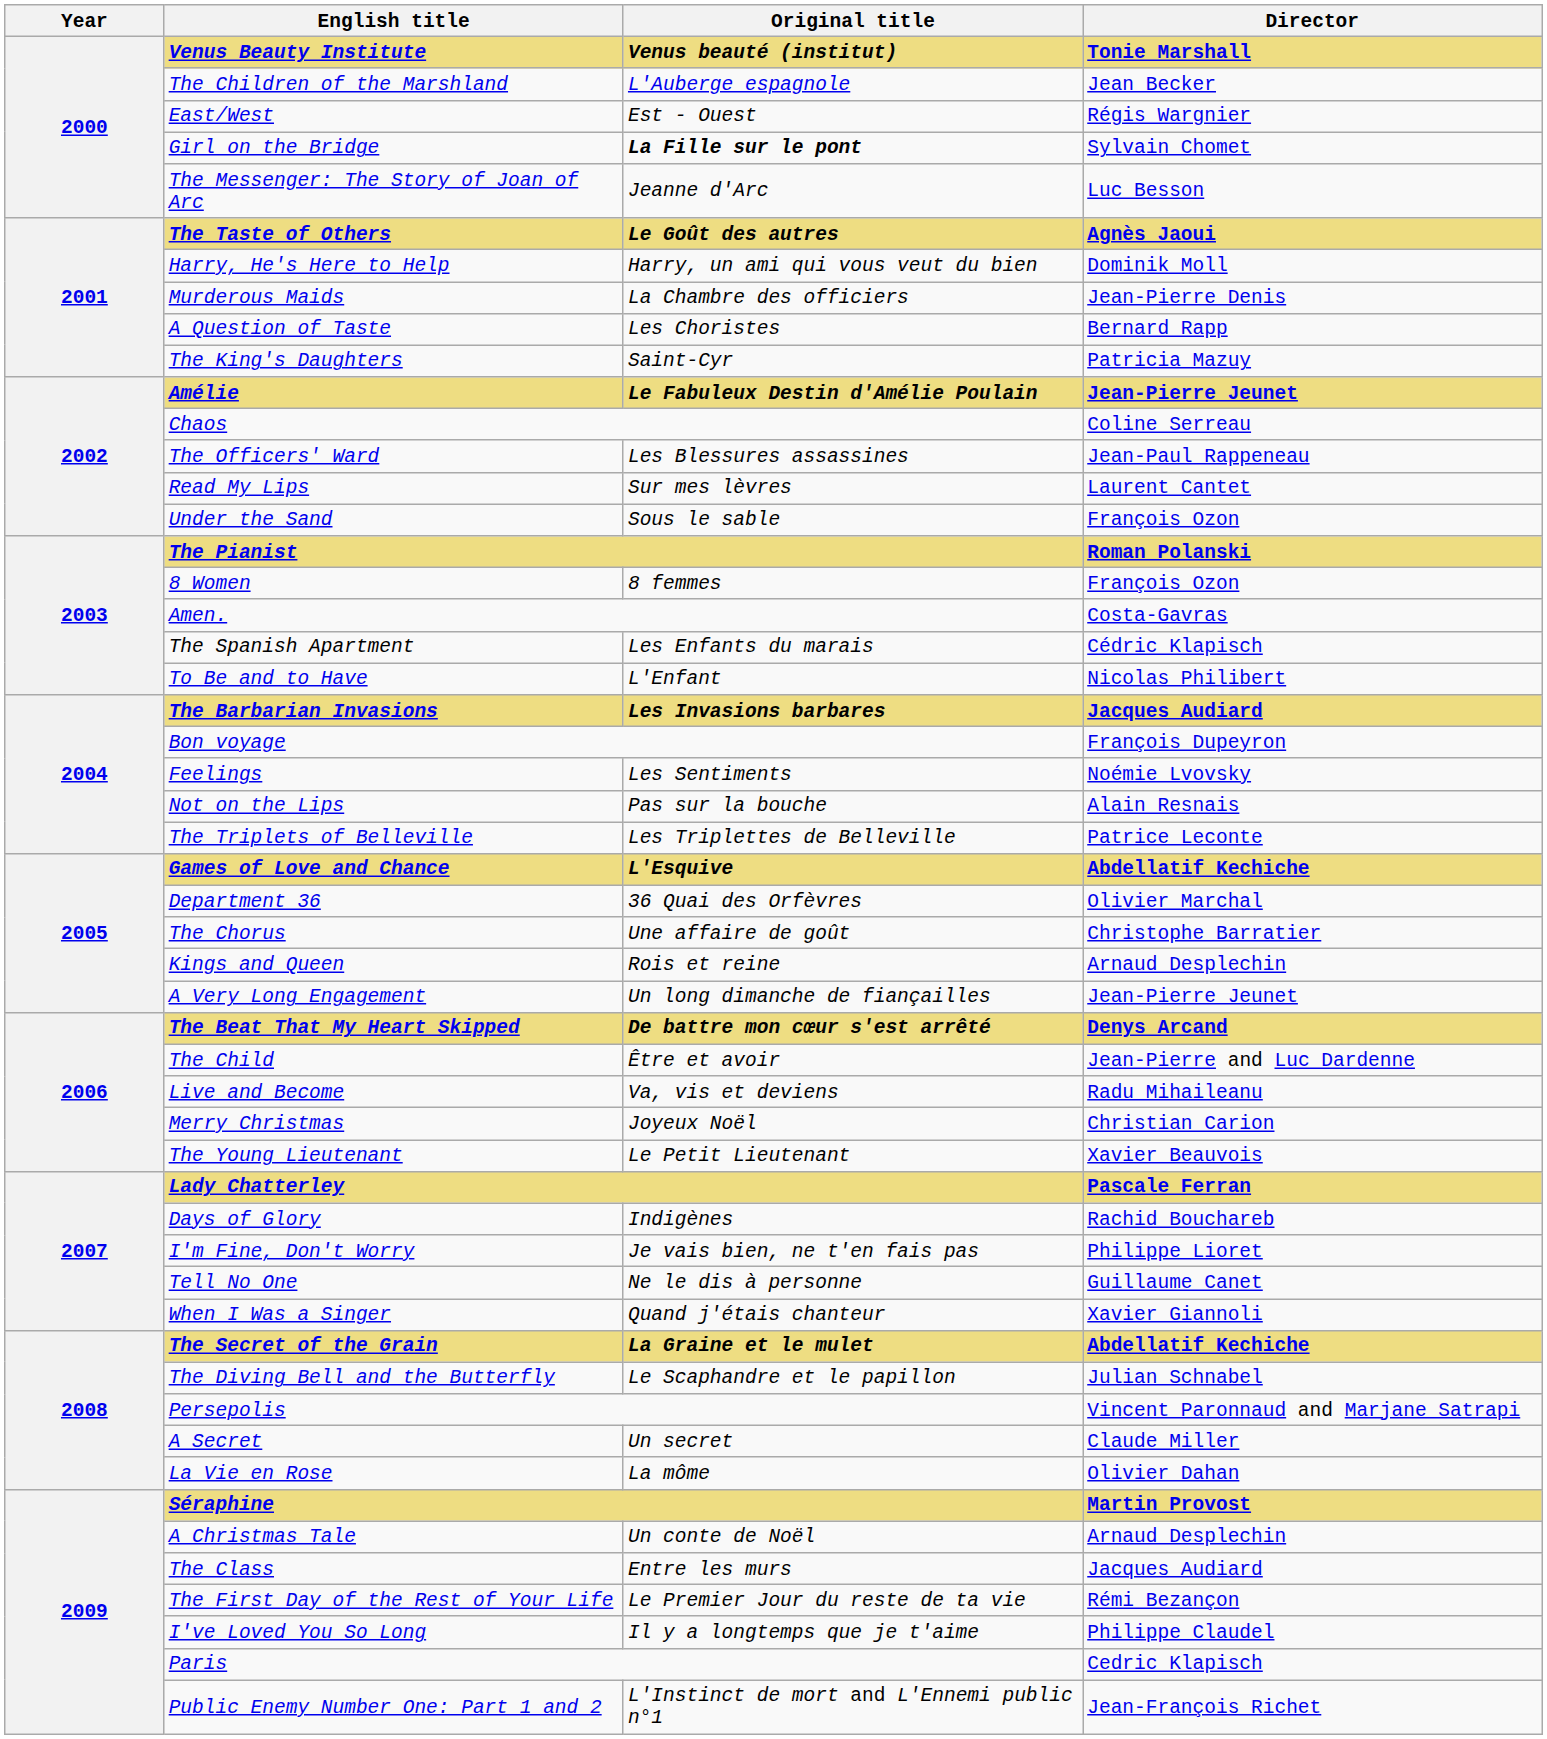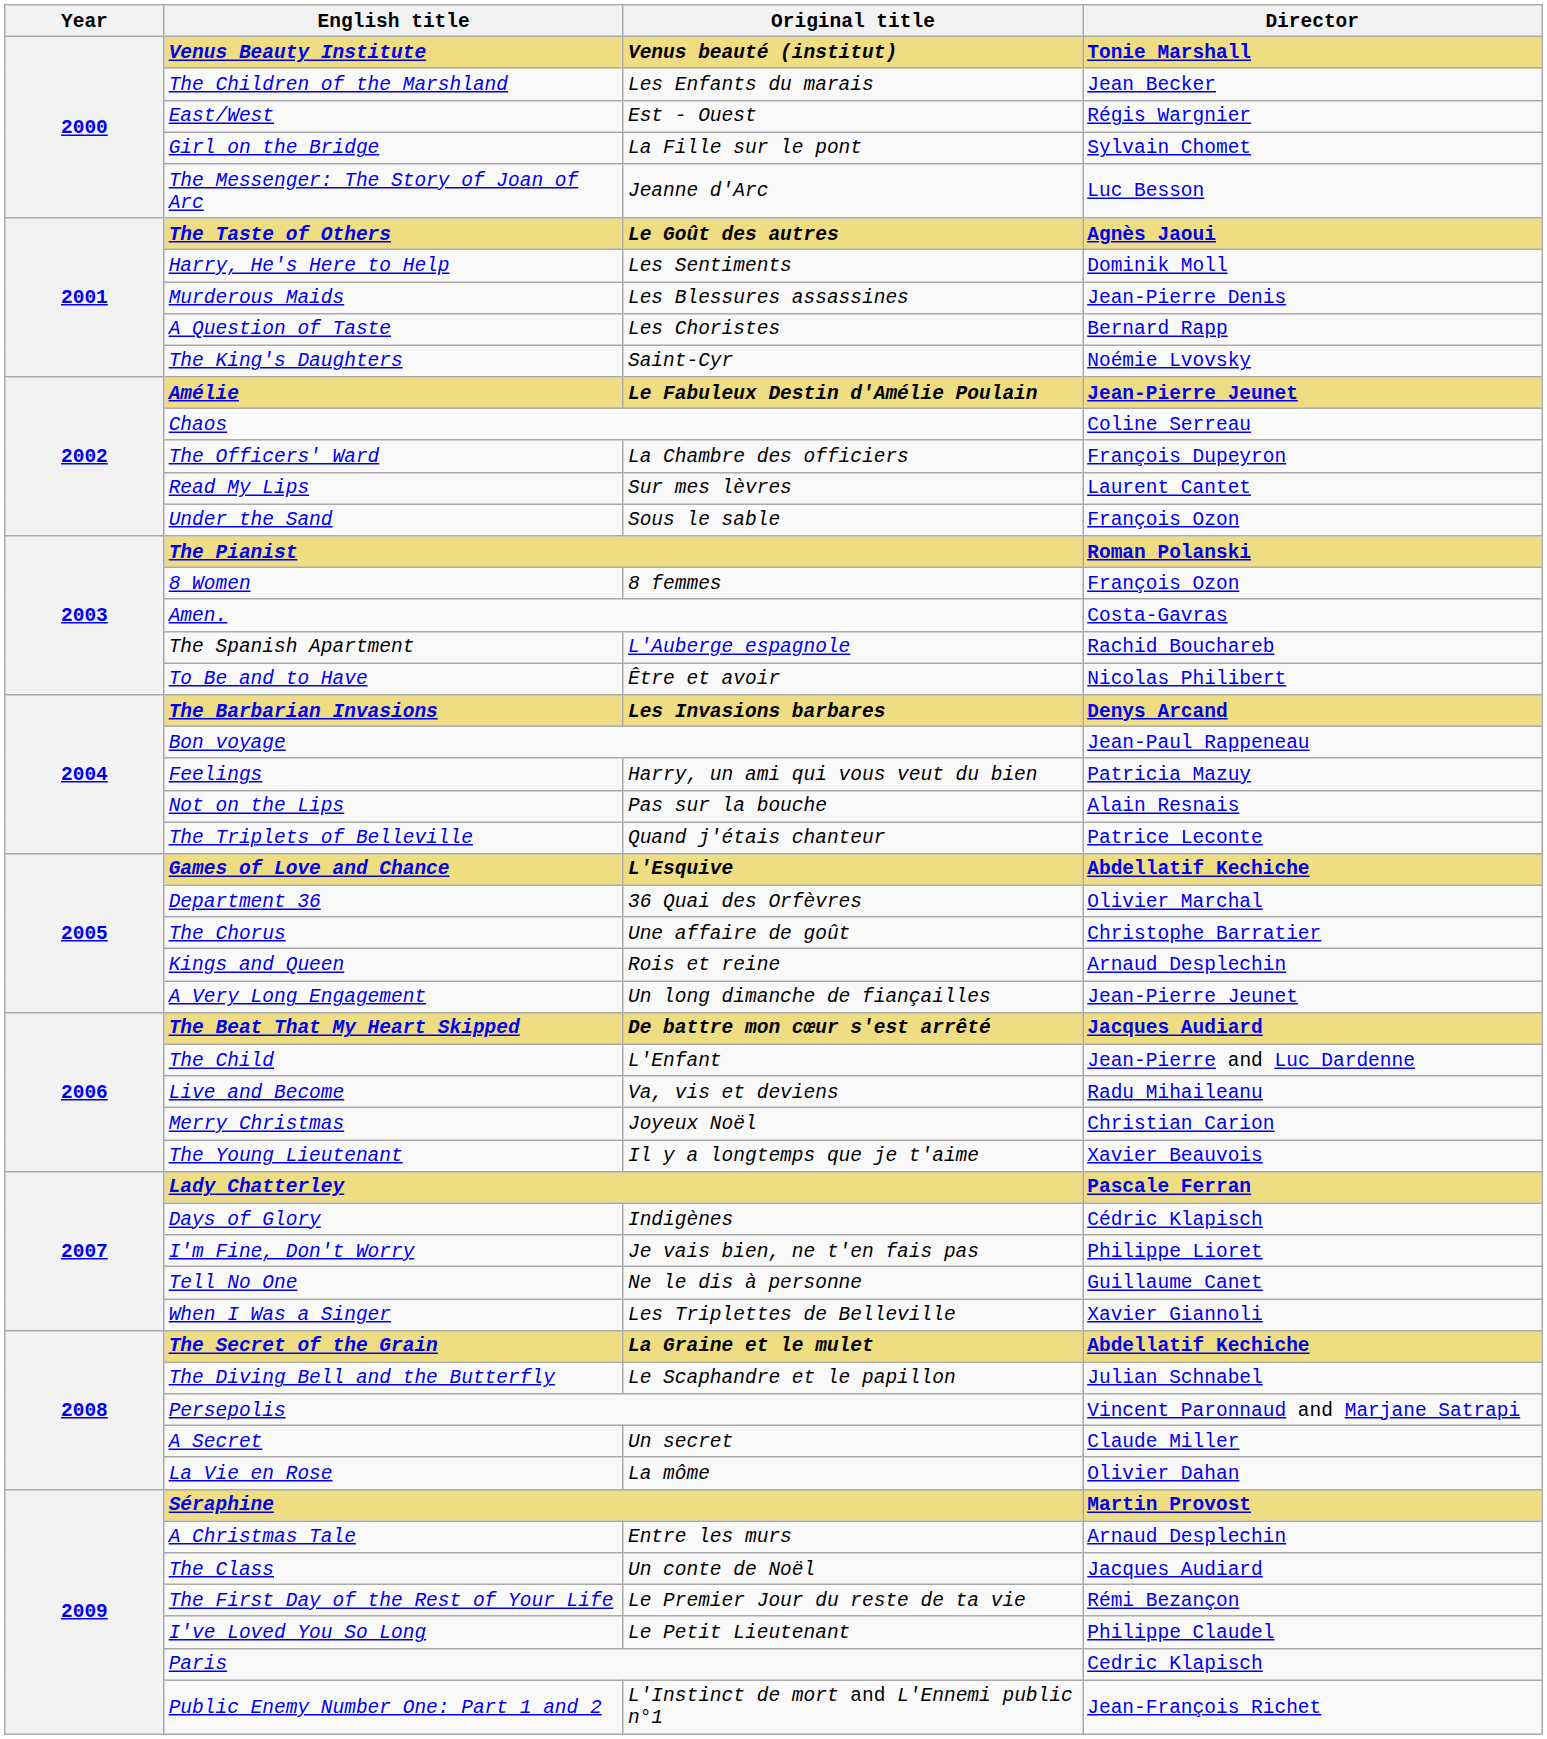 <table class="wikitable">
 <tr>
 <th width="100">Year</th>
 <th width="300">English title</th>
 <th width="300">Original title</th>
 <th width="300">Director</th>
 </tr>
 <tr>
 <th rowspan="5" style="text-align:center;"><a href='#'>2000</a></th>
 <td style="background:#eedd82;"><strong><em><a href='#'>Venus Beauty Institute</a></em></strong></td>
 <td style="background:#eedd82;"><strong><em>Venus beauté (institut)</em></strong></td>
 <td style="background:#eedd82;"><strong><a href='#'>Tonie Marshall</a></strong></td>
 </tr>
 <tr>
 <td><em><a href='#'>The Children of the Marshland</a></em></td>
-<td><em><a href='#'>L'Auberge espagnole</a></em></td>
+<td><em>Les Enfants du marais</em></td>
 <td><a href='#'>Jean Becker</a></td>
 </tr>
 <tr>
 <td><em><a href='#'>East/West</a></em></td>
 <td><em>Est - Ouest</em></td>
 <td><a href='#'>Régis Wargnier</a></td>
 </tr>
 <tr>
 <td><em><a href='#'>Girl on the Bridge</a></em></td>
-<td><strong><em>La Fille sur le pont</em></strong></td>
+<td><em>La Fille sur le pont</em></td>
 <td><a href='#'>Sylvain Chomet</a></td>
 </tr>
 <tr>
 <td><em><a href='#'>The Messenger: The Story of Joan of Arc</a></em></td>
 <td><em>Jeanne d'Arc</em></td>
 <td><a href='#'>Luc Besson</a></td>
 </tr>
 <tr>
 <th rowspan="5" style="text-align:center;"><a href='#'>2001</a></th>
 <td style="background:#eedd82;"><strong><em><a href='#'>The Taste of Others</a></em></strong></td>
 <td style="background:#eedd82;"><strong><em>Le Goût des autres</em></strong></td>
 <td style="background:#eedd82;"><strong><a href='#'>Agnès Jaoui</a></strong></td>
 </tr>
 <tr>
 <td><em><a href='#'>Harry, He's Here to Help</a></em></td>
-<td><em>Harry, un ami qui vous veut du bien</em></td>
+<td><em>Les Sentiments</em></td>
 <td><a href='#'>Dominik Moll</a></td>
 </tr>
 <tr>
 <td><em><a href='#'>Murderous Maids</a></em></td>
-<td><em>La Chambre des officiers</em></td>
+<td><em>Les Blessures assassines</em></td>
 <td><a href='#'>Jean-Pierre Denis</a></td>
 </tr>
 <tr>
 <td><em><a href='#'>A Question of Taste</a></em></td>
 <td><em>Les Choristes</em></td>
 <td><a href='#'>Bernard Rapp</a></td>
 </tr>
 <tr>
 <td><em><a href='#'>The King's Daughters</a></em></td>
 <td><em>Saint-Cyr</em></td>
-<td><a href='#'>Patricia Mazuy</a></td>
+<td><a href='#'>Noémie Lvovsky</a></td>
 </tr>
 <tr>
 <th rowspan="5" style="text-align:center;"><a href='#'>2002</a></th>
 <td style="background:#eedd82;"><strong><em><a href='#'>Amélie</a></em></strong></td>
 <td style="background:#eedd82;"><strong><em>Le Fabuleux Destin d'Amélie Poulain</em></strong></td>
 <td style="background:#eedd82;"><strong><a href='#'>Jean-Pierre Jeunet</a></strong></td>
 </tr>
 <tr>
 <td colspan="2"><em><a href='#'>Chaos</a></em></td>
 <td><a href='#'>Coline Serreau</a></td>
 </tr>
 <tr>
 <td><em><a href='#'>The Officers' Ward</a></em></td>
-<td><em>Les Blessures assassines</em></td>
-<td><a href='#'>Jean-Paul Rappeneau</a></td>
+<td><em>La Chambre des officiers</em></td>
+<td><a href='#'>François Dupeyron</a></td>
 </tr>
 <tr>
 <td><em><a href='#'>Read My Lips</a></em></td>
 <td><em>Sur mes lèvres</em></td>
 <td><a href='#'>Laurent Cantet</a></td>
 </tr>
 <tr>
 <td><em><a href='#'>Under the Sand</a></em></td>
 <td><em>Sous le sable</em></td>
 <td><a href='#'>François Ozon</a></td>
 </tr>
 <tr>
 <th rowspan="5" style="text-align:center;"><a href='#'>2003</a></th>
 <td colspan="2" style="background:#eedd82;"><strong><em><a href='#'>The Pianist</a></em></strong></td>
 <td style="background:#eedd82;"><strong><a href='#'>Roman Polanski</a></strong></td>
 </tr>
 <tr>
 <td><em><a href='#'>8 Women</a></em></td>
 <td><em>8 femmes</em></td>
 <td><a href='#'>François Ozon</a></td>
 </tr>
 <tr>
 <td colspan="2"><em><a href='#'>Amen.</a></em></td>
 <td><a href='#'>Costa-Gavras</a></td>
 </tr>
 <tr>
 <td><em>The Spanish Apartment</em></td>
-<td><em>Les Enfants du marais</em></td>
-<td><a href='#'>Cédric Klapisch</a></td>
+<td><em><a href='#'>L'Auberge espagnole</a></em></td>
+<td><a href='#'>Rachid Bouchareb</a></td>
 </tr>
 <tr>
 <td><em><a href='#'>To Be and to Have</a></em></td>
-<td><em>L'Enfant</em></td>
+<td><em>Être et avoir</em></td>
 <td><a href='#'>Nicolas Philibert</a></td>
 </tr>
 <tr>
 <th rowspan="5" style="text-align:center;"><a href='#'>2004</a></th>
 <td style="background:#eedd82;"><strong><em><a href='#'>The Barbarian Invasions</a></em></strong></td>
 <td style="background:#eedd82;"><strong><em>Les Invasions barbares</em></strong></td>
-<td style="background:#eedd82;"><strong><a href='#'>Jacques Audiard</a></strong></td>
+<td style="background:#eedd82;"><strong><a href='#'>Denys Arcand</a></strong></td>
 </tr>
 <tr>
 <td colspan="2"><em><a href='#'>Bon voyage</a></em></td>
-<td><a href='#'>François Dupeyron</a></td>
+<td><a href='#'>Jean-Paul Rappeneau</a></td>
 </tr>
 <tr>
 <td><em><a href='#'>Feelings</a></em></td>
-<td><em>Les Sentiments</em></td>
-<td><a href='#'>Noémie Lvovsky</a></td>
+<td><em>Harry, un ami qui vous veut du bien</em></td>
+<td><a href='#'>Patricia Mazuy</a></td>
 </tr>
 <tr>
 <td><em><a href='#'>Not on the Lips</a></em></td>
 <td><em>Pas sur la bouche</em></td>
 <td><a href='#'>Alain Resnais</a></td>
 </tr>
 <tr>
 <td><em><a href='#'>The Triplets of Belleville</a></em></td>
-<td><em>Les Triplettes de Belleville</em></td>
+<td><em>Quand j'étais chanteur</em></td>
 <td><a href='#'>Patrice Leconte</a></td>
 </tr>
 <tr>
 <th rowspan="5" style="text-align:center;"><a href='#'>2005</a></th>
 <td style="background:#eedd82;"><strong><em><a href='#'>Games of Love and Chance</a></em></strong></td>
 <td style="background:#eedd82;"><strong><em>L'Esquive</em></strong></td>
 <td style="background:#eedd82;"><strong><a href='#'>Abdellatif Kechiche</a></strong></td>
 </tr>
 <tr>
 <td><em><a href='#'>Department 36</a></em></td>
 <td><em>36 Quai des Orfèvres</em></td>
 <td><a href='#'>Olivier Marchal</a></td>
 </tr>
 <tr>
 <td><em><a href='#'>The Chorus</a></em></td>
 <td><em>Une affaire de goût</em></td>
 <td><a href='#'>Christophe Barratier</a></td>
 </tr>
 <tr>
 <td><em><a href='#'>Kings and Queen</a></em></td>
 <td><em>Rois et reine</em></td>
 <td><a href='#'>Arnaud Desplechin</a></td>
 </tr>
 <tr>
 <td><em><a href='#'>A Very Long Engagement</a></em></td>
 <td><em>Un long dimanche de fiançailles</em></td>
 <td><a href='#'>Jean-Pierre Jeunet</a></td>
 </tr>
 <tr>
 <th rowspan="5" style="text-align:center;"><a href='#'>2006</a></th>
 <td style="background:#eedd82;"><strong><em><a href='#'>The Beat That My Heart Skipped</a></em></strong></td>
 <td style="background:#eedd82;"><strong><em>De battre mon cœur s'est arrêté</em></strong></td>
-<td style="background:#eedd82;"><strong><a href='#'>Denys Arcand</a></strong></td>
+<td style="background:#eedd82;"><strong><a href='#'>Jacques Audiard</a></strong></td>
 </tr>
 <tr>
 <td><em><a href='#'>The Child</a></em></td>
-<td><em>Être et avoir</em></td>
+<td><em>L'Enfant</em></td>
 <td><a href='#'>Jean-Pierre</a> and <a href='#'>Luc Dardenne</a></td>
 </tr>
 <tr>
 <td><em><a href='#'>Live and Become</a></em></td>
 <td><em>Va, vis et deviens</em></td>
 <td><a href='#'>Radu Mihaileanu</a></td>
 </tr>
 <tr>
 <td><em><a href='#'>Merry Christmas</a></em></td>
 <td><em>Joyeux Noël</em></td>
 <td><a href='#'>Christian Carion</a></td>
 </tr>
 <tr>
 <td><em><a href='#'>The Young Lieutenant</a></em></td>
-<td><em>Le Petit Lieutenant</em></td>
+<td><em>Il y a longtemps que je t'aime</em></td>
 <td><a href='#'>Xavier Beauvois</a></td>
 </tr>
 <tr>
 <th rowspan="5" style="text-align:center;"><a href='#'>2007</a></th>
 <td colspan="2" style="background:#eedd82;"><strong><em><a href='#'>Lady Chatterley</a></em></strong></td>
 <td style="background:#eedd82;"><strong><a href='#'>Pascale Ferran</a></strong></td>
 </tr>
 <tr>
 <td><em><a href='#'>Days of Glory</a></em></td>
 <td><em>Indigènes</em></td>
-<td><a href='#'>Rachid Bouchareb</a></td>
+<td><a href='#'>Cédric Klapisch</a></td>
 </tr>
 <tr>
 <td><em><a href='#'>I'm Fine, Don't Worry</a></em></td>
 <td><em>Je vais bien, ne t'en fais pas</em></td>
 <td><a href='#'>Philippe Lioret</a></td>
 </tr>
 <tr>
 <td><em><a href='#'>Tell No One</a></em></td>
 <td><em>Ne le dis à personne</em></td>
 <td><a href='#'>Guillaume Canet</a></td>
 </tr>
 <tr>
 <td><em><a href='#'>When I Was a Singer</a></em></td>
-<td><em>Quand j'étais chanteur</em></td>
+<td><em>Les Triplettes de Belleville</em></td>
 <td><a href='#'>Xavier Giannoli</a></td>
 </tr>
 <tr>
 <th rowspan="5" style="text-align:center;"><a href='#'>2008</a></th>
 <td style="background:#eedd82;"><strong><em><a href='#'>The Secret of the Grain</a></em></strong></td>
 <td style="background:#eedd82;"><strong><em>La Graine et le mulet</em></strong></td>
 <td style="background:#eedd82;"><strong><a href='#'>Abdellatif Kechiche</a></strong></td>
 </tr>
 <tr>
 <td><em><a href='#'>The Diving Bell and the Butterfly</a></em></td>
 <td><em>Le Scaphandre et le papillon</em></td>
 <td><a href='#'>Julian Schnabel</a></td>
 </tr>
 <tr>
 <td colspan="2"><em><a href='#'>Persepolis</a></em></td>
 <td><a href='#'>Vincent Paronnaud</a> and <a href='#'>Marjane Satrapi</a></td>
 </tr>
 <tr>
 <td><em><a href='#'>A Secret</a></em></td>
 <td><em>Un secret</em></td>
 <td><a href='#'>Claude Miller</a></td>
 </tr>
 <tr>
 <td><em><a href='#'>La Vie en Rose</a></em></td>
 <td><em>La môme</em></td>
 <td><a href='#'>Olivier Dahan</a></td>
 </tr>
 <tr>
 <th rowspan="7" style="text-align:center;"><a href='#'>2009</a></th>
 <td colspan="2" style="background:#eedd82;"><strong><em><a href='#'>Séraphine</a></em></strong></td>
 <td style="background:#eedd82;"><strong><a href='#'>Martin Provost</a></strong></td>
 </tr>
 <tr>
 <td><em><a href='#'>A Christmas Tale</a></em></td>
-<td><em>Un conte de Noël</em></td>
+<td><em>Entre les murs</em></td>
 <td><a href='#'>Arnaud Desplechin</a></td>
 </tr>
 <tr>
 <td><em><a href='#'>The Class</a></em></td>
-<td><em>Entre les murs</em></td>
+<td><em>Un conte de Noël</em></td>
 <td><a href='#'>Jacques Audiard</a></td>
 </tr>
 <tr>
 <td><em><a href='#'>The First Day of the Rest of Your Life</a></em></td>
 <td><em>Le Premier Jour du reste de ta vie</em></td>
 <td><a href='#'>Rémi Bezançon</a></td>
 </tr>
 <tr>
 <td><em><a href='#'>I've Loved You So Long</a></em></td>
-<td><em>Il y a longtemps que je t'aime</em></td>
+<td><em>Le Petit Lieutenant</em></td>
 <td><a href='#'>Philippe Claudel</a></td>
 </tr>
 <tr>
 <td colspan="2"><em><a href='#'>Paris</a></em></td>
 <td><a href='#'>Cedric Klapisch</a></td>
 </tr>
 <tr>
 <td><em><a href='#'>Public Enemy Number One: Part 1 and 2</a></em></td>
 <td><em>L'Instinct de mort</em> and <em>L'Ennemi public n°1</em></td>
 <td><a href='#'>Jean-François Richet</a></td>
 </tr>
 </table>
